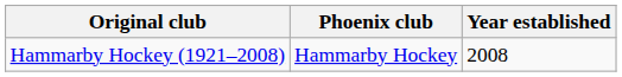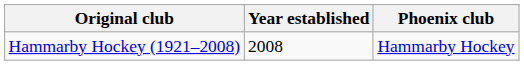 <table class="wikitable">
 <tr>
 <th>Original club</th>
+<th>Year established</th>
 <th>Phoenix club</th>
-<th>Year established</th>
 </tr>
 <tr>
 <td><a href='#'>Hammarby Hockey (1921–2008)</a></td>
+<td>2008</td>
 <td><a href='#'>Hammarby Hockey</a></td>
-<td>2008</td>
 </tr>
 </table>
